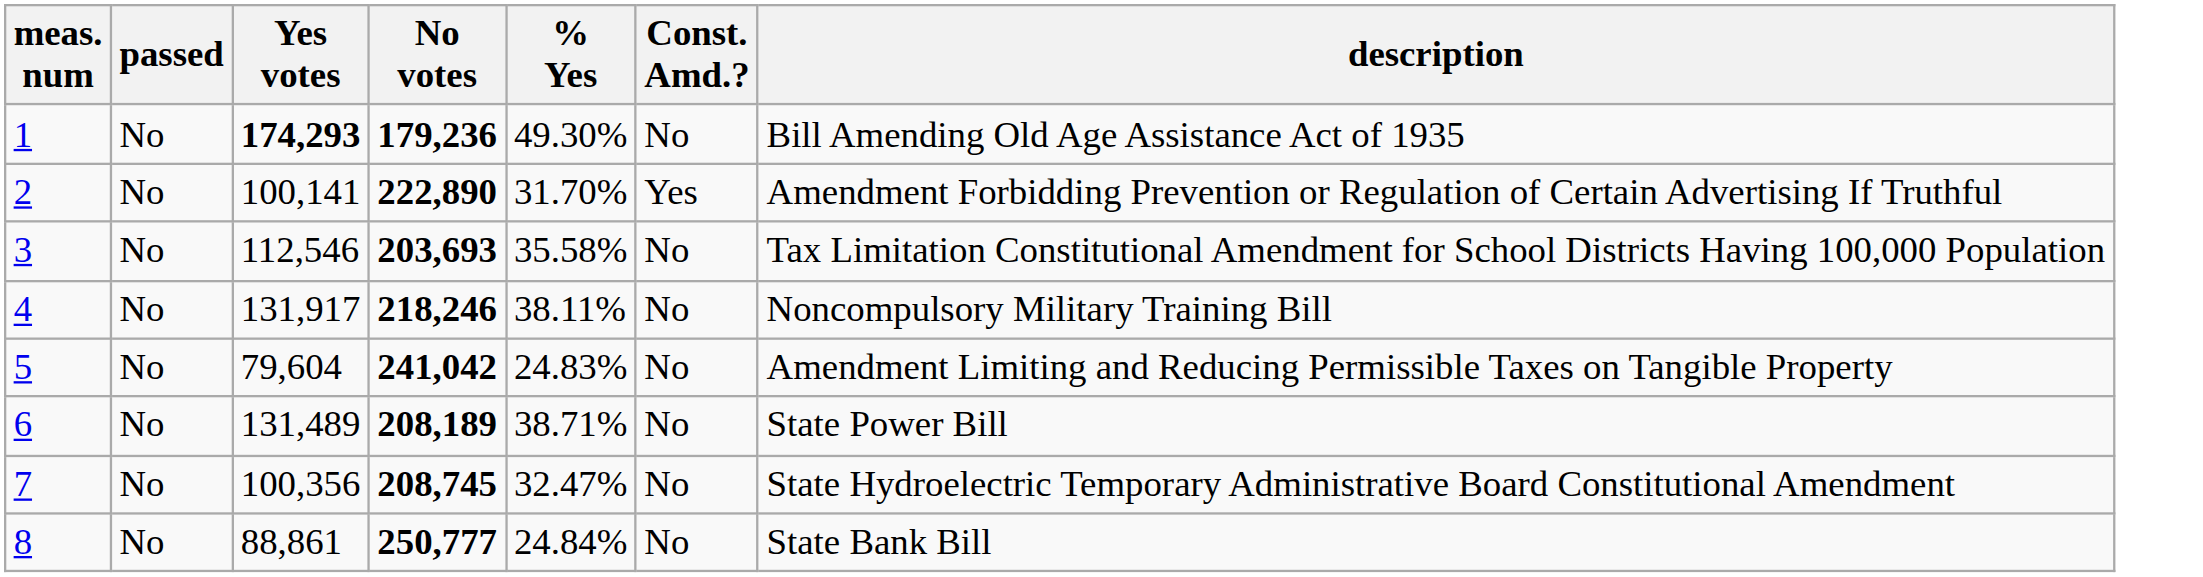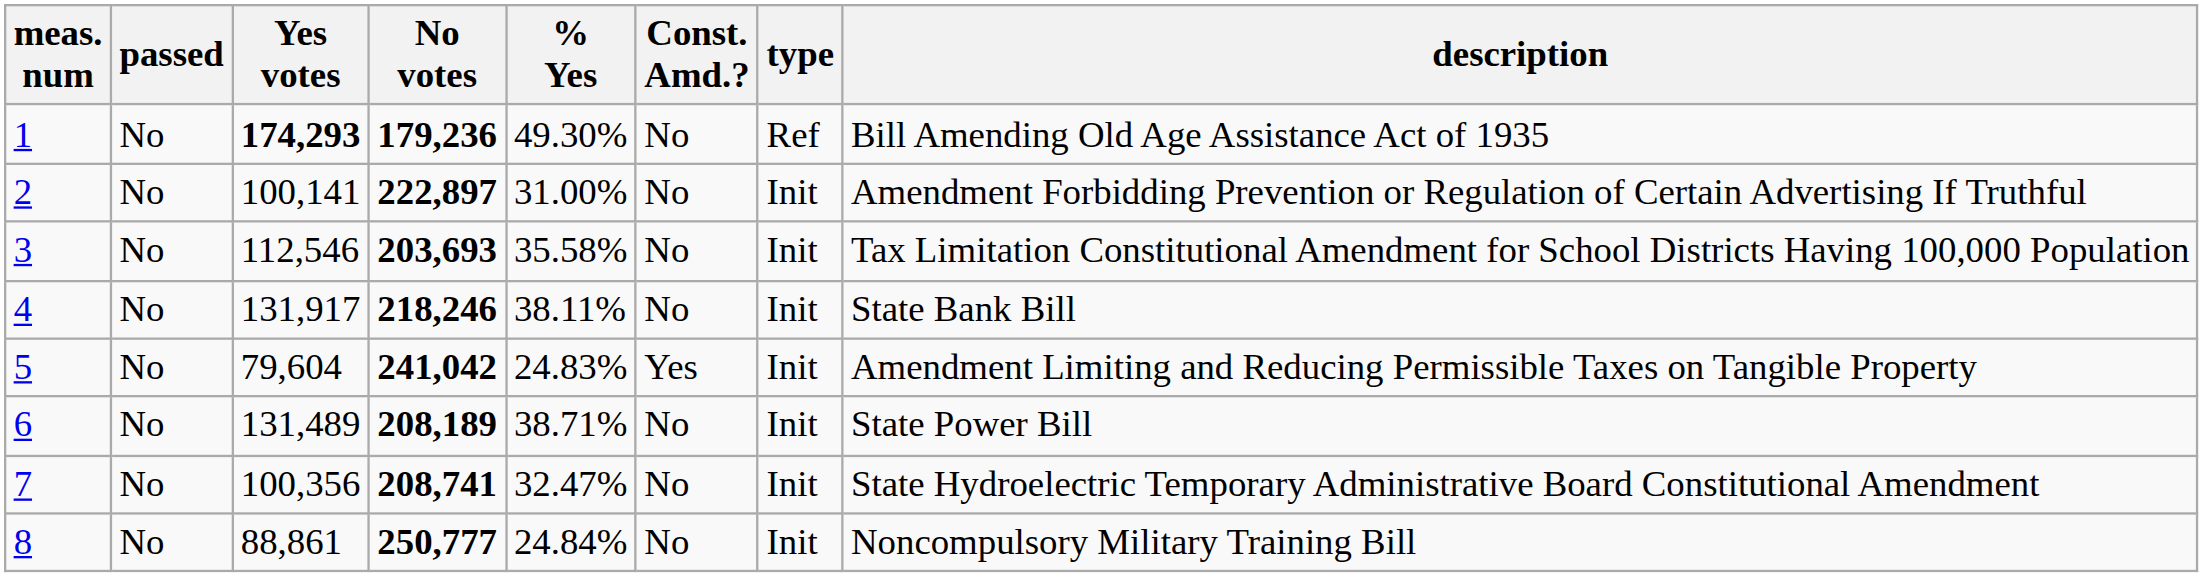 <table class="wikitable sortable">
 <tr>
 <th>meas.<br>num</th>
 <th>passed</th>
 <th>Yes<br>votes</th>
 <th>No<br>votes</th>
 <th>%<br>Yes</th>
 <th>Const.<br>Amd.?</th>
+<th>type</th>
 <th>description</th>
 </tr>
 <tr>
 <td><a href='#'>1</a></td>
 <td>No</td>
 <td><strong>174,293</strong></td>
 <td><strong>179,236</strong></td>
 <td>49.30%</td>
 <td>No</td>
+<td>Ref</td>
 <td>Bill Amending Old Age Assistance Act of 1935</td>
 </tr>
 <tr>
 <td><a href='#'>2</a></td>
 <td>No</td>
 <td>100,141</td>
-<td><strong>222,890</strong></td>
-<td>31.70%</td>
-<td>Yes</td>
+<td><strong>222,897</strong></td>
+<td>31.00%</td>
+<td>No</td>
+<td>Init</td>
 <td>Amendment Forbidding Prevention or Regulation of Certain Advertising If Truthful</td>
 </tr>
 <tr>
 <td><a href='#'>3</a></td>
 <td>No</td>
 <td>112,546</td>
 <td><strong>203,693</strong></td>
 <td>35.58%</td>
 <td>No</td>
+<td>Init</td>
 <td>Tax Limitation Constitutional Amendment for School Districts Having 100,000 Population</td>
 </tr>
 <tr>
 <td><a href='#'>4</a></td>
 <td>No</td>
 <td>131,917</td>
 <td><strong>218,246</strong></td>
 <td>38.11%</td>
 <td>No</td>
-<td>Noncompulsory Military Training Bill</td>
+<td>Init</td>
+<td>State Bank Bill</td>
 </tr>
 <tr>
 <td><a href='#'>5</a></td>
 <td>No</td>
 <td>79,604</td>
 <td><strong>241,042</strong></td>
 <td>24.83%</td>
-<td>No</td>
+<td>Yes</td>
+<td>Init</td>
 <td>Amendment Limiting and Reducing Permissible Taxes on Tangible Property</td>
 </tr>
 <tr>
 <td><a href='#'>6</a></td>
 <td>No</td>
 <td>131,489</td>
 <td><strong>208,189</strong></td>
 <td>38.71%</td>
 <td>No</td>
+<td>Init</td>
 <td>State Power Bill</td>
 </tr>
 <tr>
 <td><a href='#'>7</a></td>
 <td>No</td>
 <td>100,356</td>
-<td><strong>208,745</strong></td>
+<td><strong>208,741</strong></td>
 <td>32.47%</td>
 <td>No</td>
+<td>Init</td>
 <td>State Hydroelectric Temporary Administrative Board Constitutional Amendment</td>
 </tr>
 <tr>
 <td><a href='#'>8</a></td>
 <td>No</td>
 <td>88,861</td>
 <td><strong>250,777</strong></td>
 <td>24.84%</td>
 <td>No</td>
-<td>State Bank Bill</td>
+<td>Init</td>
+<td>Noncompulsory Military Training Bill</td>
 </tr>
 </table>
